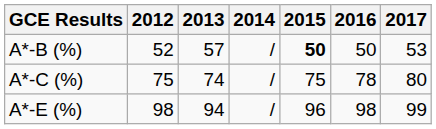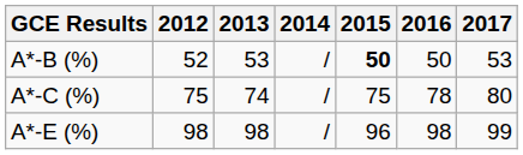 <table class="wikitable" style="font-size: 95%; text-align: right">
 <tr>
 <th>GCE Results</th>
 <th>2012</th>
 <th>2013</th>
 <th>2014</th>
 <th>2015</th>
 <th>2016</th>
 <th>2017</th>
 </tr>
 <tr>
 <td align=left>A*-B (%)</td>
 <td>52</td>
-<td>57</td>
+<td>53</td>
 <td>/</td>
 <td><strong>50</strong></td>
 <td>50</td>
 <td>53</td>
 </tr>
 <tr>
 <td align=left>A*-C (%)</td>
 <td>75</td>
 <td>74</td>
 <td>/</td>
 <td>75</td>
 <td>78</td>
 <td>80</td>
 </tr>
 <tr>
 <td align=left>A*-E (%)</td>
 <td>98</td>
-<td>94</td>
+<td>98</td>
 <td>/</td>
 <td>96</td>
 <td>98</td>
 <td>99</td>
 </tr>
 </table>
